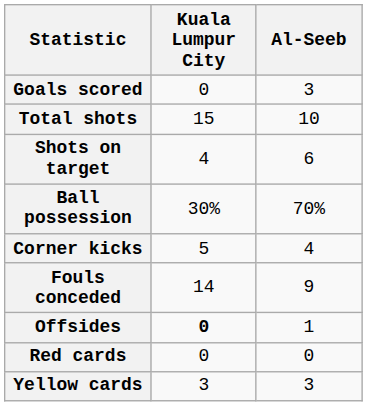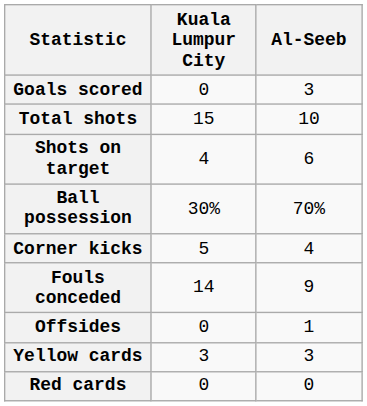 <table class="wikitable plainrowheaders" style="text-align:center">
 <tr>
 <th scope="col" style="width:100px">Statistic</th>
 <th scope="col" style="width:70px">Kuala Lumpur City</th>
 <th scope="col" style="width:70px">Al-Seeb</th>
 </tr>
 <tr>
 <th scope=row>Goals scored</th>
 <td>0</td>
 <td>3</td>
 </tr>
 <tr>
 <th scope=row>Total shots</th>
 <td>15</td>
 <td>10</td>
 </tr>
 <tr>
 <th scope=row>Shots on target</th>
 <td>4</td>
 <td>6</td>
 </tr>
 <tr>
 <th scope=row>Ball possession</th>
 <td>30%</td>
 <td>70%</td>
 </tr>
 <tr>
 <th scope=row>Corner kicks</th>
 <td>5</td>
 <td>4</td>
 </tr>
 <tr>
 <th scope=row>Fouls conceded</th>
 <td>14</td>
 <td>9</td>
 </tr>
 <tr>
 <th scope=row>Offsides</th>
-<td><strong>0</strong></td>
+<td>0</td>
 <td>1</td>
+</tr>
+<tr>
+<th scope=row>Yellow cards</th>
+<td>3</td>
+<td>3</td>
 </tr>
 <tr>
 <th scope=row>Red cards</th>
 <td>0</td>
 <td>0</td>
 </tr>
-<tr>
-<th scope=row>Yellow cards</th>
-<td>3</td>
-<td>3</td>
-</tr>
 </table>
